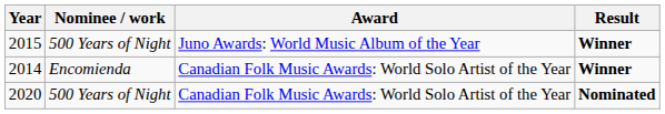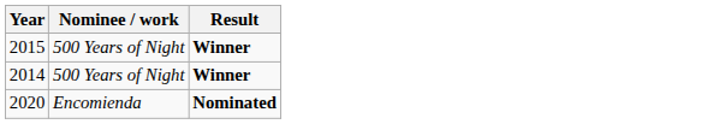 <table class="wikitable">
 <tr>
 <th>Year</th>
 <th>Nominee / work</th>
-<th>Award</th>
 <th>Result</th>
 </tr>
 <tr>
 <td>2015</td>
 <td><em>500 Years of Night</em></td>
-<td><a href='#'>Juno Awards</a>: <a href='#'>World Music Album of the Year</a></td>
 <td><strong>Winner</strong></td>
 </tr>
 <tr>
 <td>2014</td>
-<td><em>Encomienda</em></td>
-<td><a href='#'>Canadian Folk Music Awards</a>: World Solo Artist of the Year</td>
+<td><em>500 Years of Night</em></td>
 <td><strong>Winner</strong></td>
 </tr>
 <tr>
 <td>2020</td>
-<td><em>500 Years of Night</em></td>
-<td><a href='#'>Canadian Folk Music Awards</a>: World Solo Artist of the Year</td>
+<td><em>Encomienda</em></td>
 <td><strong>Nominated</strong></td>
 </tr>
 </table>
